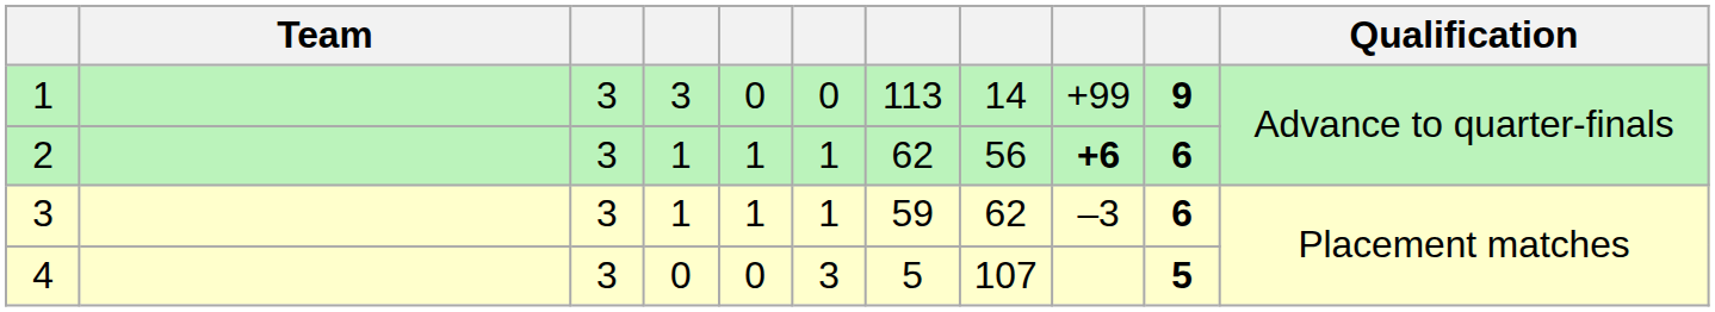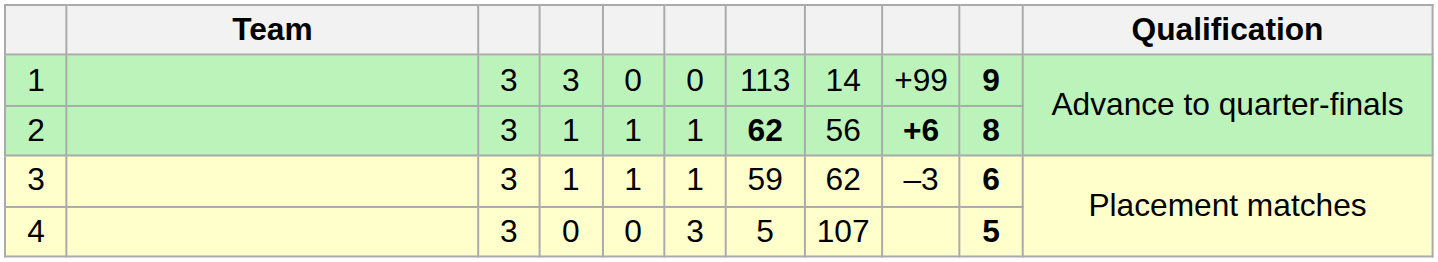 <table class="wikitable" style="text-align:center;">
 <tr>
 <th style="width:1.5em;"></th>
 <th style="width:12.5em">Team</th>
 <th style="width:1.5em;"></th>
 <th style="width:1.5em;"></th>
 <th style="width:1.5em;"></th>
 <th style="width:1.5em;"></th>
 <th style="width:2.0em;"></th>
 <th style="width:2.0em;"></th>
 <th style="width:2.0em;"></th>
 <th style="width:1.5em;"></th>
 <th style="width:12.5em">Qualification</th>
 </tr>
 <tr bgcolor="#bbf3bb">
 <td>1</td>
 <td align="left"></td>
 <td>3</td>
 <td>3</td>
 <td>0</td>
 <td>0</td>
 <td>113</td>
 <td>14</td>
 <td>+99</td>
 <td><strong>9</strong></td>
 <td bgcolor="#bbf3bb" rowspan=2>Advance to quarter-finals</td>
 </tr>
 <tr bgcolor="#bbf3bb">
 <td>2</td>
 <td align="left"></td>
 <td>3</td>
 <td>1</td>
 <td>1</td>
 <td>1</td>
-<td>62</td>
+<td><strong>62</strong></td>
 <td>56</td>
 <td><strong>+6</strong></td>
-<td><strong>6</strong></td>
+<td><strong>8</strong></td>
 </tr>
 <tr bgcolor="#ffffcc">
 <td>3</td>
 <td align="left"></td>
 <td>3</td>
 <td>1</td>
 <td>1</td>
 <td>1</td>
 <td>59</td>
 <td>62</td>
 <td>–3</td>
 <td><strong>6</strong></td>
 <td bgcolor="#ffffcc" rowspan=2>Placement matches</td>
 </tr>
 <tr bgcolor="#ffffcc">
 <td>4</td>
 <td align="left"></td>
 <td>3</td>
 <td>0</td>
 <td>0</td>
 <td>3</td>
 <td>5</td>
 <td>107</td>
 <td></td>
 <td><strong>5</strong></td>
 </tr>
 </table>
